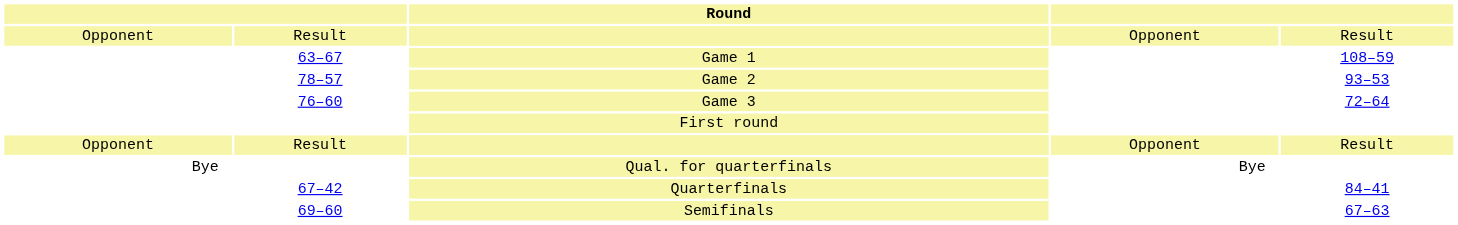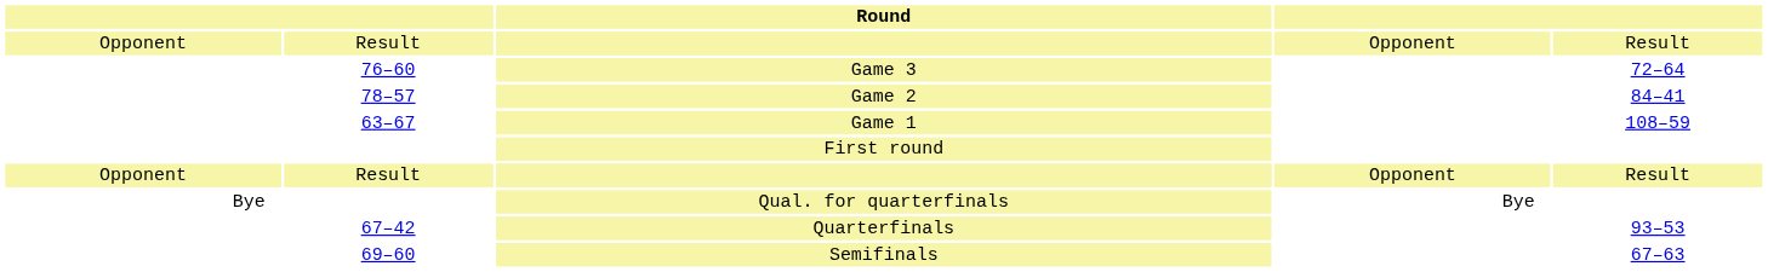 <table width="100%" style="text-align:center">
 <tr valign=top bgcolor=#F7F6A8>
 <th colspan=2></th>
 <th>Round</th>
 <th colspan=2></th>
 </tr>
 <tr valign=top bgcolor=#F7F6A8>
 <td>Opponent</td>
 <td>Result</td>
 <td bgcolor=#F7F6A8></td>
 <td>Opponent</td>
 <td>Result</td>
 </tr>
 <tr>
 <td align=left></td>
-<td><a href='#'>63–67</a></td>
-<td bgcolor=#F7F6A8>Game 1</td>
+<td><a href='#'>76–60</a></td>
+<td bgcolor=#F7F6A8>Game 3</td>
 <td align=left></td>
-<td><a href='#'>108–59</a></td>
+<td><a href='#'>72–64</a></td>
 </tr>
 <tr>
 <td align=left></td>
 <td><a href='#'>78–57</a></td>
 <td bgcolor=#F7F6A8>Game 2</td>
 <td align=left></td>
-<td><a href='#'>93–53</a></td>
+<td><a href='#'>84–41</a></td>
 </tr>
 <tr>
 <td align=left></td>
-<td><a href='#'>76–60</a></td>
-<td bgcolor=#F7F6A8>Game 3</td>
+<td><a href='#'>63–67</a></td>
+<td bgcolor=#F7F6A8>Game 1</td>
 <td align=left></td>
-<td><a href='#'>72–64</a></td>
+<td><a href='#'>108–59</a></td>
 </tr>
 <tr>
 <td colspan="2" align=center><br></td>
 <td bgcolor=#F7F6A8>First round</td>
 <td colspan=2 align=center><br></td>
 </tr>
 <tr valign=top bgcolor=#F7F6A8>
 <td>Opponent</td>
 <td>Result</td>
 <td bgcolor=#F7F6A8></td>
 <td>Opponent</td>
 <td>Result</td>
 </tr>
 <tr>
 <td align=center colspan=2>Bye</td>
 <td bgcolor=#F7F6A8>Qual. for quarterfinals</td>
 <td align=center colspan=2>Bye</td>
 </tr>
 <tr>
 <td align=left></td>
 <td><a href='#'>67–42</a></td>
 <td bgcolor=#F7F6A8>Quarterfinals</td>
 <td align=left></td>
-<td><a href='#'>84–41</a></td>
+<td><a href='#'>93–53</a></td>
 </tr>
 <tr>
 <td align=left></td>
 <td><a href='#'>69–60</a></td>
 <td bgcolor=#F7F6A8>Semifinals</td>
 <td align=left></td>
 <td><a href='#'>67–63</a></td>
 </tr>
 </table>
